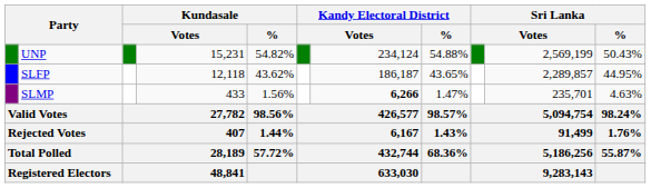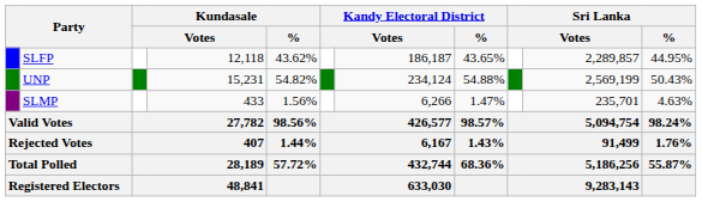 <table class="wikitable">
 <tr>
 <th colspan="2" width="144px"rowspan="2">Party</th>
 <th colspan="3" width="216px">Kundasale</th>
 <th colspan="3" width="216px"><a href='#'>Kandy Electoral District</a></th>
 <th colspan="3" width="216px">Sri Lanka</th>
 </tr>
 <tr>
 <th colspan="2" width="144px">Votes</th>
 <th>%</th>
 <th colspan="2" width="144px">Votes</th>
 <th>%</th>
 <th colspan="2" width="144px">Votes</th>
 <th>%</th>
 </tr>
 <tr>
+<td style="background-color:blue;" width="10px"></td>
+<td style="text-align:left;"><a href='#'>SLFP</a></td>
+<td style="background-color:white;" width="10px"></td>
+<td style="text-align:right;">12,118</td>
+<td style="text-align:right;">43.62%</td>
+<td style="background-color:white;" width="10px"></td>
+<td style="text-align:right;">186,187</td>
+<td style="text-align:right;">43.65%</td>
+<td style="background-color:white;" width="10px"></td>
+<td style="text-align:right;">2,289,857</td>
+<td style="text-align:right;">44.95%</td>
+</tr>
+<tr>
 <td style="background-color:green;" width="10px"></td>
 <td style="text-align:left;"><a href='#'>UNP</a></td>
 <td style="background-color:green;" width="10px"></td>
 <td style="text-align:right;">15,231</td>
 <td style="text-align:right;">54.82%</td>
 <td style="background-color:green;" width="10px"></td>
 <td style="text-align:right;">234,124</td>
 <td style="text-align:right;">54.88%</td>
 <td style="background-color:green;" width="10px"></td>
 <td style="text-align:right;">2,569,199</td>
 <td style="text-align:right;">50.43%</td>
 </tr>
 <tr>
-<td style="background-color:blue;" width="10px"></td>
-<td style="text-align:left;"><a href='#'>SLFP</a></td>
-<td style="background-color:white;" width="10px"></td>
-<td style="text-align:right;">12,118</td>
-<td style="text-align:right;">43.62%</td>
-<td style="background-color:white;" width="10px"></td>
-<td style="text-align:right;">186,187</td>
-<td style="text-align:right;">43.65%</td>
-<td style="background-color:white;" width="10px"></td>
-<td style="text-align:right;">2,289,857</td>
-<td style="text-align:right;">44.95%</td>
-</tr>
-<tr>
 <td style="background-color:purple;" width="10px"></td>
 <td style="text-align:left;"><a href='#'>SLMP</a></td>
 <td style="background-color:white;" width="10px"></td>
 <td style="text-align:right;">433</td>
 <td style="text-align:right;">1.56%</td>
 <td style="background-color:white;" width="10px"></td>
-<td style="text-align:right;"><strong>6,266</strong></td>
+<td style="text-align:right;">6,266</td>
 <td style="text-align:right;">1.47%</td>
 <td style="background-color:white;" width="10px"></td>
 <td style="text-align:right;">235,701</td>
 <td style="text-align:right;">4.63%</td>
 </tr>
 <tr>
 <th colspan="2" width="144px"style="text-align:left;">Valid Votes</th>
 <th style="text-align:right;"colspan="2" width="144px">27,782</th>
 <th style="text-align:right;">98.56%</th>
 <th style="text-align:right;"colspan="2" width="144px">426,577</th>
 <th style="text-align:right;">98.57%</th>
 <th style="text-align:right;"colspan="2" width="144px">5,094,754</th>
 <th style="text-align:right;">98.24%</th>
 </tr>
 <tr>
 <th colspan="2" width="144px"style="text-align:left;">Rejected Votes</th>
 <th style="text-align:right;"colspan="2" width="144px">407</th>
 <th style="text-align:right;">1.44%</th>
 <th style="text-align:right;"colspan="2" width="144px">6,167</th>
 <th style="text-align:right;">1.43%</th>
 <th style="text-align:right;"colspan="2" width="144px">91,499</th>
 <th style="text-align:right;">1.76%</th>
 </tr>
 <tr>
 <th colspan="2" width="144px"style="text-align:left;">Total Polled</th>
 <th style="text-align:right;"colspan="2" width="144px">28,189</th>
 <th style="text-align:right;">57.72%</th>
 <th style="text-align:right;"colspan="2" width="144px">432,744</th>
 <th style="text-align:right;">68.36%</th>
 <th style="text-align:right;"colspan="2" width="144px">5,186,256</th>
 <th style="text-align:right;">55.87%</th>
 </tr>
 <tr>
 <th colspan="2" width="144px"style="text-align:left;">Registered Electors</th>
 <th style="text-align:right;"colspan="2" width="144px">48,841</th>
 <th></th>
 <th style="text-align:right;"colspan="2" width="144px">633,030</th>
 <th></th>
 <th style="text-align:right;"colspan="2" width="144px">9,283,143</th>
 <th></th>
 </tr>
 </table>
